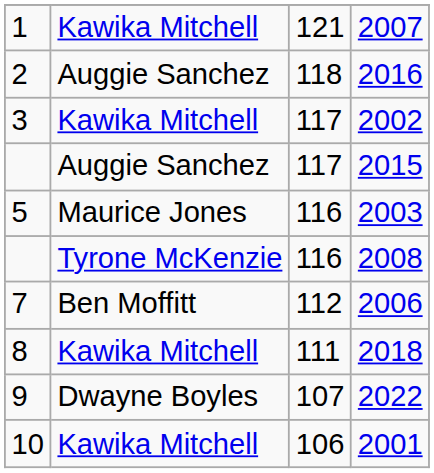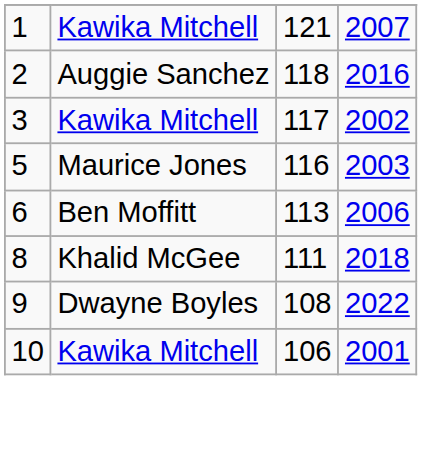 <table class="wikitable">
 <tr>
 </tr>
 <tr>
 <td>1</td>
 <td><a href='#'>Kawika Mitchell</a></td>
 <td>121</td>
 <td><a href='#'>2007</a></td>
 </tr>
 <tr>
 <td>2</td>
 <td>Auggie Sanchez</td>
 <td>118</td>
 <td><a href='#'>2016</a></td>
 </tr>
 <tr>
 <td>3</td>
 <td><a href='#'>Kawika Mitchell</a></td>
 <td>117</td>
 <td><a href='#'>2002</a></td>
 </tr>
 <tr>
-<td></td>
-<td>Auggie Sanchez</td>
-<td>117</td>
-<td><a href='#'>2015</a></td>
-</tr>
-<tr>
 <td>5</td>
 <td>Maurice Jones</td>
 <td>116</td>
 <td><a href='#'>2003</a></td>
 </tr>
 <tr>
-<td></td>
-<td><a href='#'>Tyrone McKenzie</a></td>
-<td>116</td>
-<td><a href='#'>2008</a></td>
-</tr>
-<tr>
-<td>7</td>
+<td>6</td>
 <td>Ben Moffitt</td>
-<td>112</td>
+<td>113</td>
 <td><a href='#'>2006</a></td>
 </tr>
 <tr>
 <td>8</td>
-<td><a href='#'>Kawika Mitchell</a></td>
+<td>Khalid McGee</td>
 <td>111</td>
 <td><a href='#'>2018</a></td>
 </tr>
 <tr>
 <td>9</td>
 <td>Dwayne Boyles</td>
-<td>107</td>
+<td>108</td>
 <td><a href='#'>2022</a></td>
 </tr>
 <tr>
 <td>10</td>
 <td><a href='#'>Kawika Mitchell</a></td>
 <td>106</td>
 <td><a href='#'>2001</a></td>
 </tr>
 </table>
